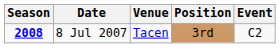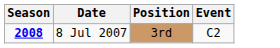 <table class="wikitable" style="text-align:center; font-size:95%;">
 <tr>
 <th>Season</th>
 <th>Date</th>
-<th>Venue</th>
 <th>Position</th>
 <th>Event</th>
 </tr>
 <tr>
 <td><strong><a href='#'>2008</a></strong></td>
 <td align=right>8 Jul 2007</td>
-<td align=left><a href='#'>Tacen</a></td>
 <td bgcolor=cc9966>3rd</td>
 <td>C2</td>
 </tr>
 </table>
